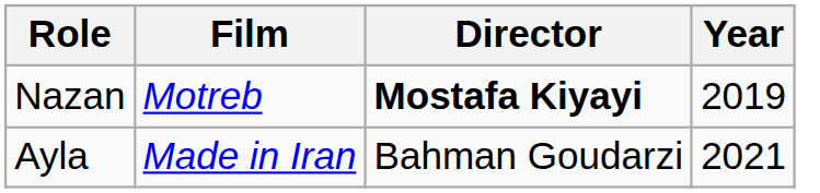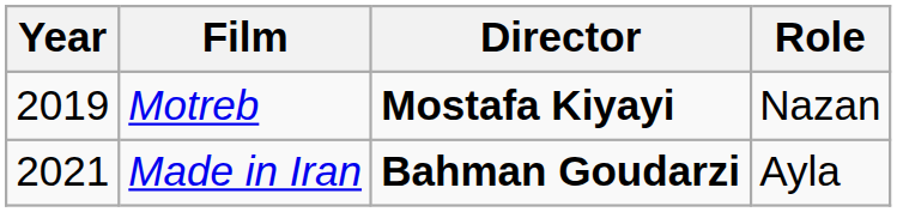 <table class="wikitable sortable">
 <tr>
-<th>Role</th>
+<th>Year</th>
 <th>Film</th>
 <th>Director</th>
-<th>Year</th>
+<th>Role</th>
 </tr>
 <tr>
-<td>Nazan</td>
+<td>2019</td>
 <td><em><a href='#'>Motreb</a></em></td>
 <td><strong>Mostafa Kiyayi</strong></td>
-<td>2019</td>
+<td>Nazan</td>
 </tr>
 <tr>
+<td>2021</td>
+<td><em><a href='#'>Made in Iran</a></em></td>
+<td><strong>Bahman Goudarzi</strong></td>
 <td>Ayla</td>
-<td><em><a href='#'>Made in Iran</a></em></td>
-<td>Bahman Goudarzi</td>
-<td>2021</td>
 </tr>
 </table>
